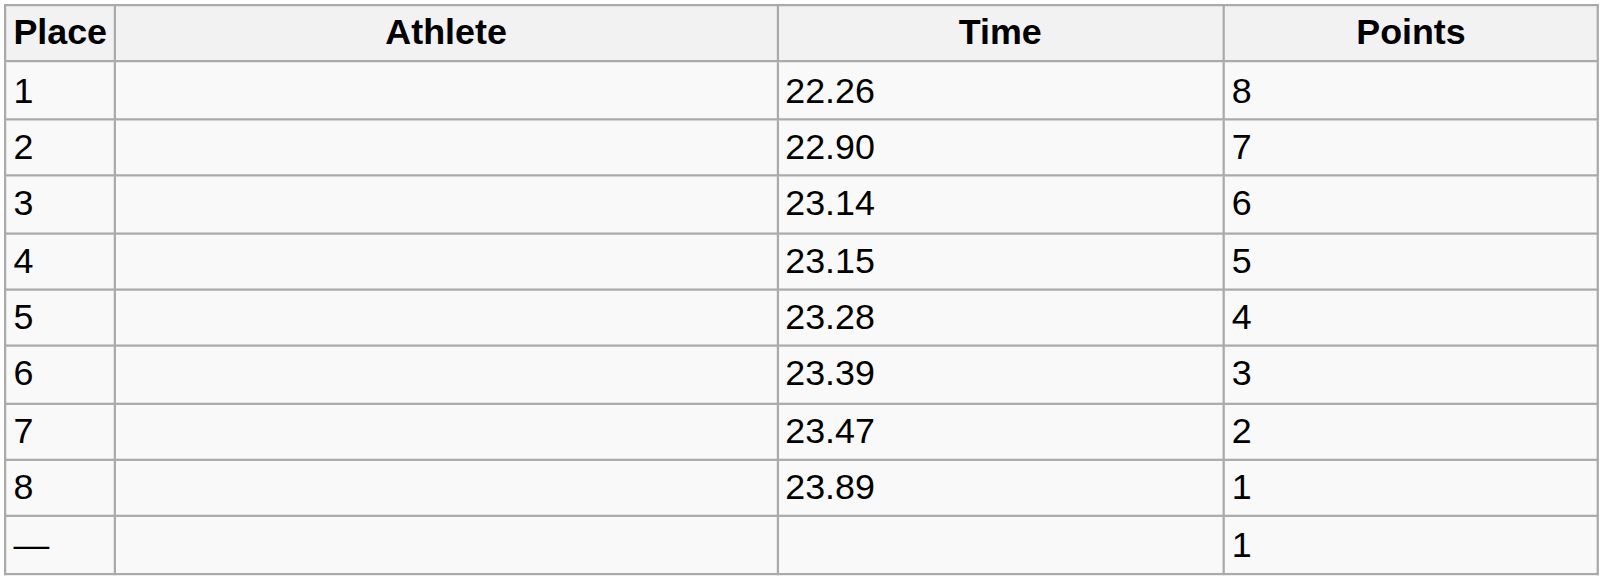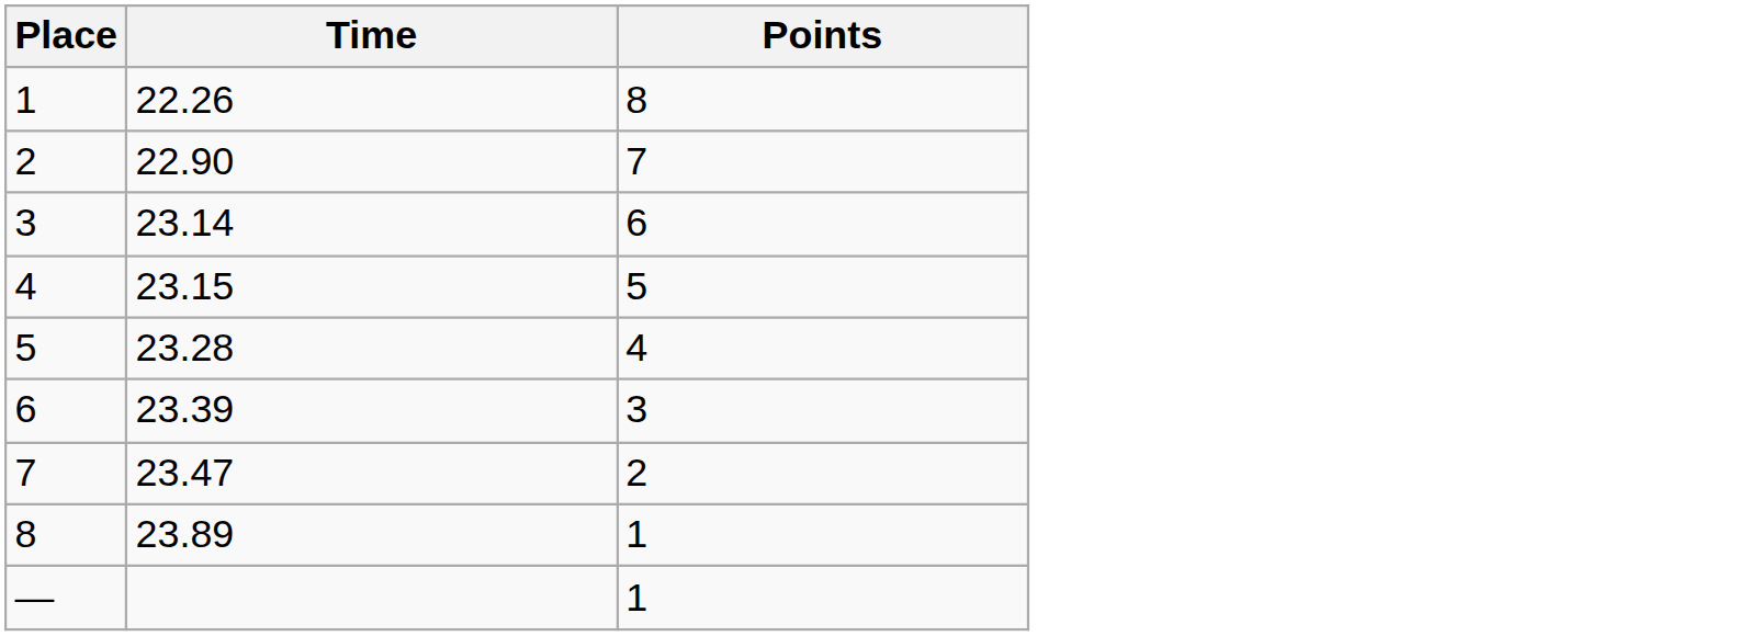 <table class=wikitable>
 <tr>
 <th>Place</th>
-<th style="width:18em">Athlete</th>
 <th style="width:12em">Time</th>
 <th style="width:10em">Points</th>
 </tr>
 <tr>
 <td>1</td>
-<td></td>
 <td>22.26 </td>
 <td>8</td>
 </tr>
 <tr>
 <td>2</td>
-<td></td>
 <td>22.90</td>
 <td>7</td>
 </tr>
 <tr>
 <td>3</td>
-<td></td>
 <td>23.14</td>
 <td>6</td>
 </tr>
 <tr>
 <td>4</td>
-<td></td>
 <td>23.15</td>
 <td>5</td>
 </tr>
 <tr>
 <td>5</td>
-<td></td>
 <td>23.28</td>
 <td>4</td>
 </tr>
 <tr>
 <td>6</td>
-<td></td>
 <td>23.39</td>
 <td>3</td>
 </tr>
 <tr>
 <td>7</td>
-<td></td>
 <td>23.47</td>
 <td>2</td>
 </tr>
 <tr>
 <td>8</td>
-<td></td>
 <td>23.89</td>
 <td>1</td>
 </tr>
 <tr>
 <td>—</td>
 <td></td>
-<td></td>
 <td>1</td>
 </tr>
 </table>
